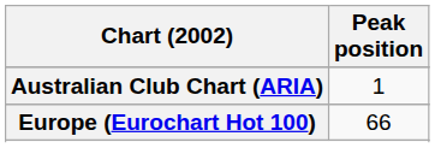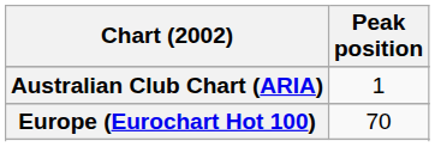 <table class="wikitable sortable plainrowheaders" style="text-align:center">
 <tr>
 <th>Chart (2002)</th>
 <th>Peak<br>position</th>
 </tr>
 <tr>
 </tr>
 <tr>
 <th scope="row">Australian Club Chart (<a href='#'>ARIA</a>)</th>
 <td>1</td>
 </tr>
 <tr>
 </tr>
 <tr>
 </tr>
 <tr>
 <th scope="row">Europe (<a href='#'>Eurochart Hot 100</a>)</th>
-<td>66</td>
+<td>70</td>
 </tr>
 <tr>
 </tr>
 <tr>
 </tr>
 <tr>
 </tr>
 <tr>
 </tr>
 <tr>
 </tr>
 <tr>
 </tr>
 <tr>
 </tr>
 </table>
